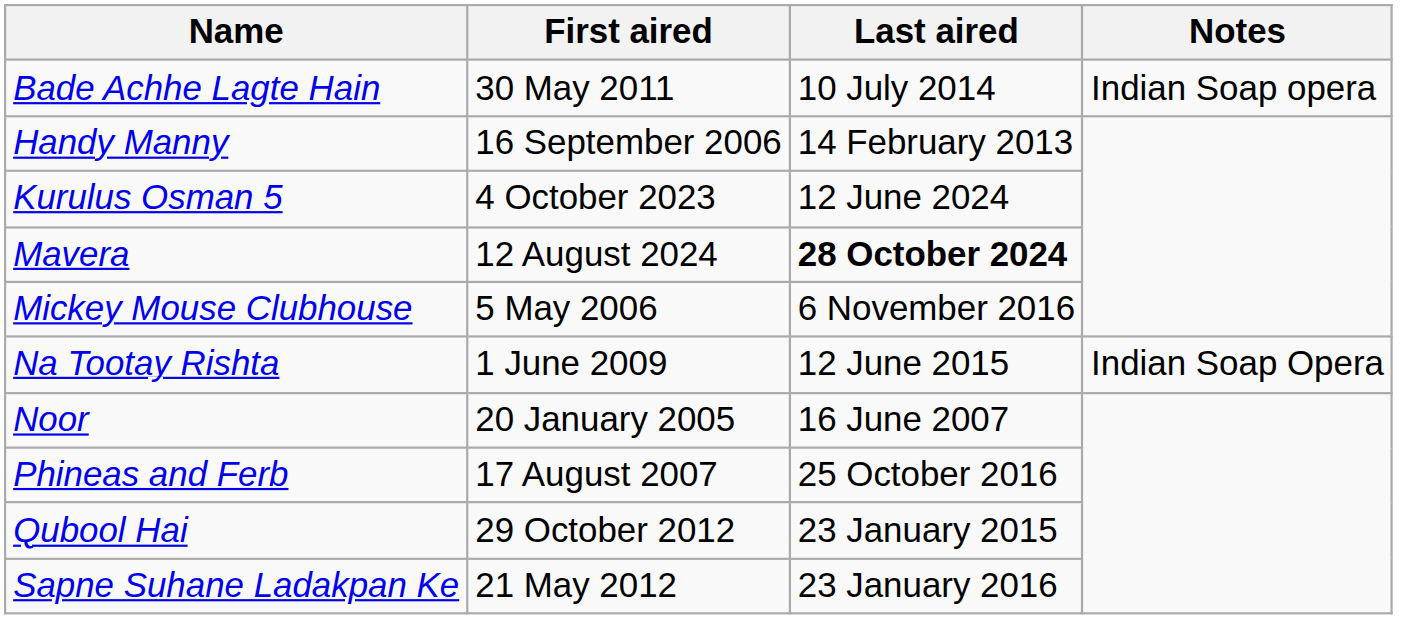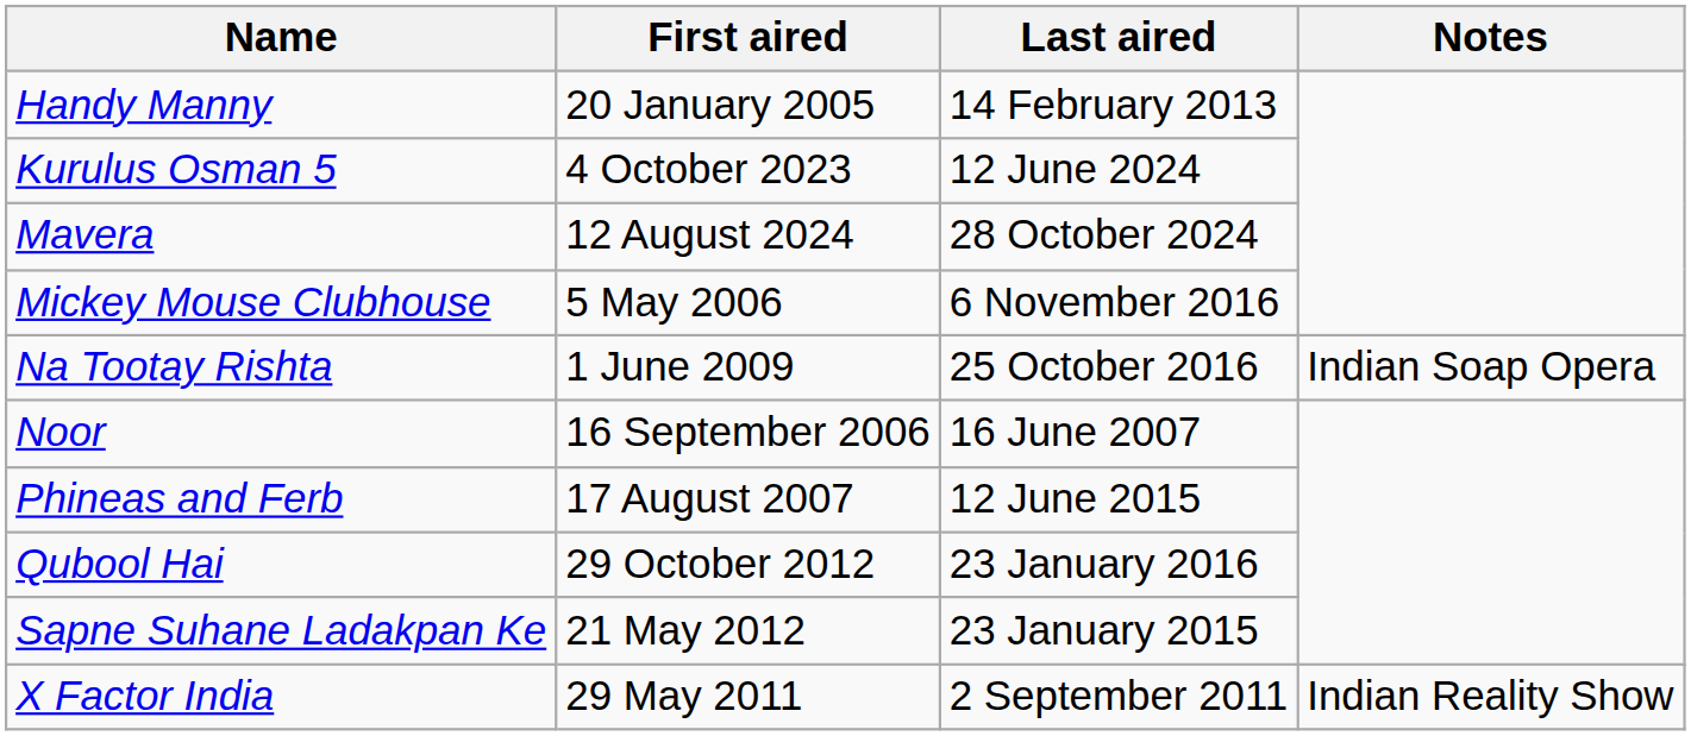 <table class="wikitable">
 <tr>
 <th>Name</th>
 <th>First aired</th>
 <th>Last aired</th>
 <th>Notes</th>
 </tr>
 <tr>
-<td><em><a href='#'>Bade Achhe Lagte Hain</a></em></td>
-<td>30 May 2011</td>
-<td>10 July 2014</td>
-<td>Indian Soap opera</td>
-</tr>
-<tr>
 <td><em><a href='#'>Handy Manny</a></em></td>
-<td>16 September 2006</td>
+<td>20 January 2005</td>
 <td>14 February 2013</td>
 </tr>
 <tr>
 <td><em><a href='#'>Kurulus Osman 5</a></em></td>
 <td>4 October 2023</td>
 <td>12 June 2024</td>
 </tr>
 <tr>
 <td><em><a href='#'>Mavera</a></em></td>
 <td>12 August 2024</td>
-<td><strong>28 October 2024</strong></td>
+<td>28 October 2024</td>
 </tr>
 <tr>
 <td><em><a href='#'>Mickey Mouse Clubhouse</a></em></td>
 <td>5 May 2006</td>
 <td>6 November 2016</td>
 </tr>
 <tr>
 <td><em><a href='#'>Na Tootay Rishta</a></em></td>
 <td>1 June 2009</td>
-<td>12 June 2015</td>
+<td>25 October 2016</td>
 <td>Indian Soap Opera</td>
 </tr>
 <tr>
 <td><em><a href='#'>Noor</a></em></td>
-<td>20 January 2005</td>
+<td>16 September 2006</td>
 <td>16 June 2007</td>
 </tr>
 <tr>
 <td><em><a href='#'>Phineas and Ferb</a></em></td>
 <td>17 August 2007</td>
-<td>25 October 2016</td>
+<td>12 June 2015</td>
 </tr>
 <tr>
 <td><em><a href='#'>Qubool Hai</a></em></td>
 <td>29 October 2012</td>
-<td>23 January 2015</td>
+<td>23 January 2016</td>
 </tr>
 <tr>
 <td><em><a href='#'>Sapne Suhane Ladakpan Ke</a></em></td>
 <td>21 May 2012</td>
-<td>23 January 2016</td>
+<td>23 January 2015</td>
+</tr>
+<tr>
+<td><em><a href='#'>X Factor India</a></em></td>
+<td>29 May 2011</td>
+<td>2 September 2011</td>
+<td>Indian Reality Show</td>
 </tr>
 </table>
